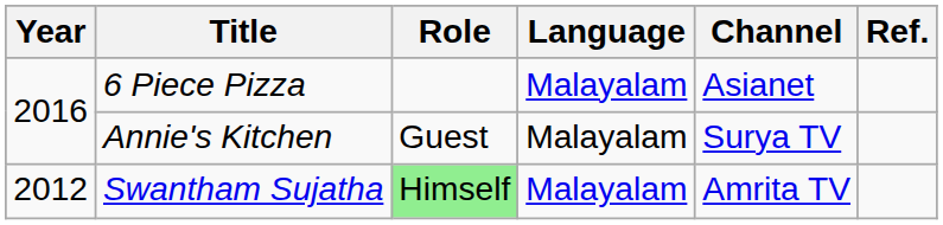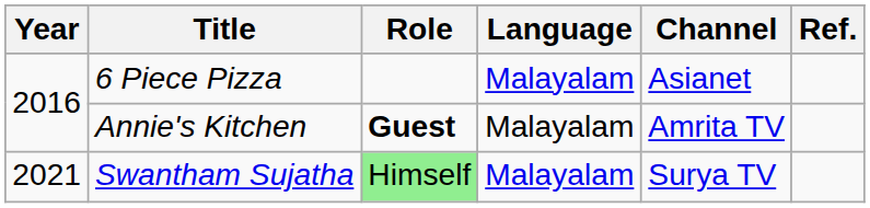 <table class="wikitable sortable">
 <tr>
 <th>Year</th>
 <th>Title</th>
 <th>Role</th>
 <th>Language</th>
 <th>Channel</th>
 <th>Ref.</th>
 </tr>
 <tr>
 <td rowspan="2">2016</td>
 <td><em>6 Piece Pizza</em></td>
 <td></td>
 <td><a href='#'>Malayalam</a></td>
 <td><a href='#'>Asianet</a></td>
 <td></td>
 </tr>
 <tr>
 <td><em>Annie's Kitchen</em></td>
-<td>Guest</td>
+<td><strong>Guest</strong></td>
 <td>Malayalam</td>
+<td><a href='#'>Amrita TV</a></td>
+<td></td>
+</tr>
+<tr>
+<td>2021</td>
+<td><em><a href='#'>Swantham Sujatha</a></em></td>
+<td style="background: lightgreen;">Himself</td>
+<td><a href='#'>Malayalam</a></td>
 <td><a href='#'>Surya TV</a></td>
 <td></td>
 </tr>
-<tr>
-<td>2012</td>
-<td><em><a href='#'>Swantham Sujatha</a></em></td>
-<td style="background: lightgreen;">Himself</td>
-<td><a href='#'>Malayalam</a></td>
-<td><a href='#'>Amrita TV</a></td>
-<td></td>
-</tr>
 </table>
